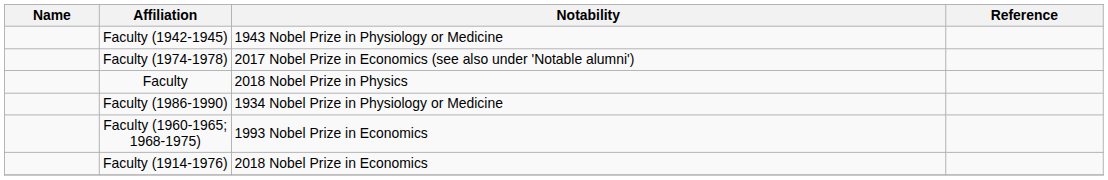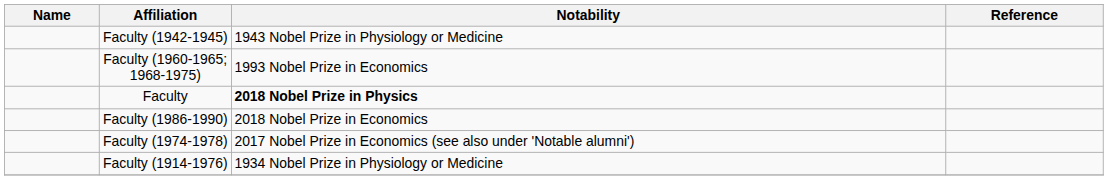 <table class="wikitable sortable" style="width:100%">
 <tr>
 <th style="width:*;">Name</th>
 <th style="width:12%;">Affiliation</th>
 <th style="width:65%;" class="unsortable">Notability</th>
 <th style="width:*;" class="unsortable">Reference</th>
 </tr>
 <tr>
 <td></td>
 <td style="text-align:center;">Faculty (1942-1945)</td>
 <td>1943 Nobel Prize in Physiology or Medicine</td>
 <td style="text-align:center;"></td>
 </tr>
 <tr>
 <td></td>
+<td style="text-align:center;">Faculty (1960-1965; 1968-1975)</td>
+<td>1993 Nobel Prize in Economics</td>
+<td style="text-align:center;"></td>
+</tr>
+<tr>
+<td></td>
+<td style="text-align:center;">Faculty</td>
+<td><strong>2018 Nobel Prize in Physics</strong></td>
+<td style="text-align:center;"></td>
+</tr>
+<tr>
+<td></td>
+<td style="text-align:center;">Faculty (1986-1990)</td>
+<td>2018 Nobel Prize in Economics</td>
+<td style="text-align:center;"></td>
+</tr>
+<tr>
+<td></td>
 <td style="text-align:center;">Faculty (1974-1978)</td>
 <td>2017 Nobel Prize in Economics (see also under 'Notable alumni')</td>
 <td style="text-align:center;"></td>
 </tr>
 <tr>
 <td></td>
-<td style="text-align:center;">Faculty</td>
-<td>2018 Nobel Prize in Physics</td>
-<td style="text-align:center;"></td>
-</tr>
-<tr>
-<td></td>
-<td style="text-align:center;">Faculty (1986-1990)</td>
+<td style="text-align:center;">Faculty (1914-1976)</td>
 <td>1934 Nobel Prize in Physiology or Medicine</td>
-<td style="text-align:center;"></td>
-</tr>
-<tr>
-<td></td>
-<td style="text-align:center;">Faculty (1960-1965; 1968-1975)</td>
-<td>1993 Nobel Prize in Economics</td>
-<td style="text-align:center;"></td>
-</tr>
-<tr>
-<td></td>
-<td style="text-align:center;">Faculty (1914-1976)</td>
-<td>2018 Nobel Prize in Economics</td>
 <td style="text-align:center;"></td>
 </tr>
 <tr>
 </tr>
 </table>
